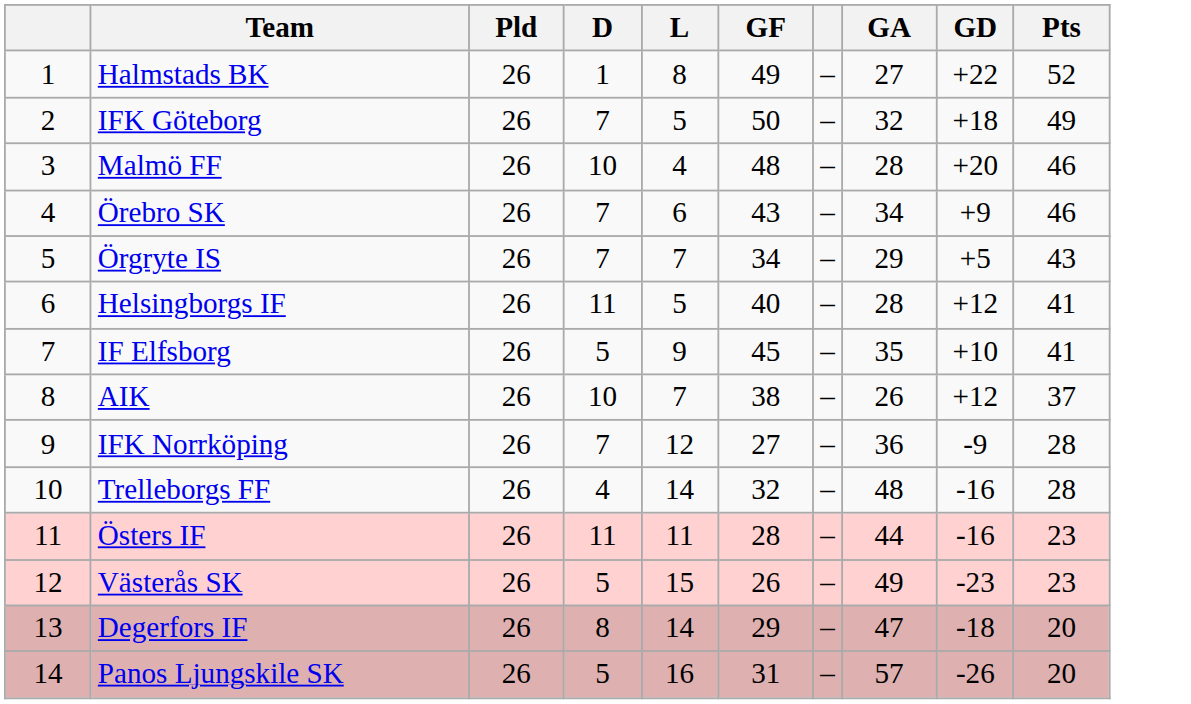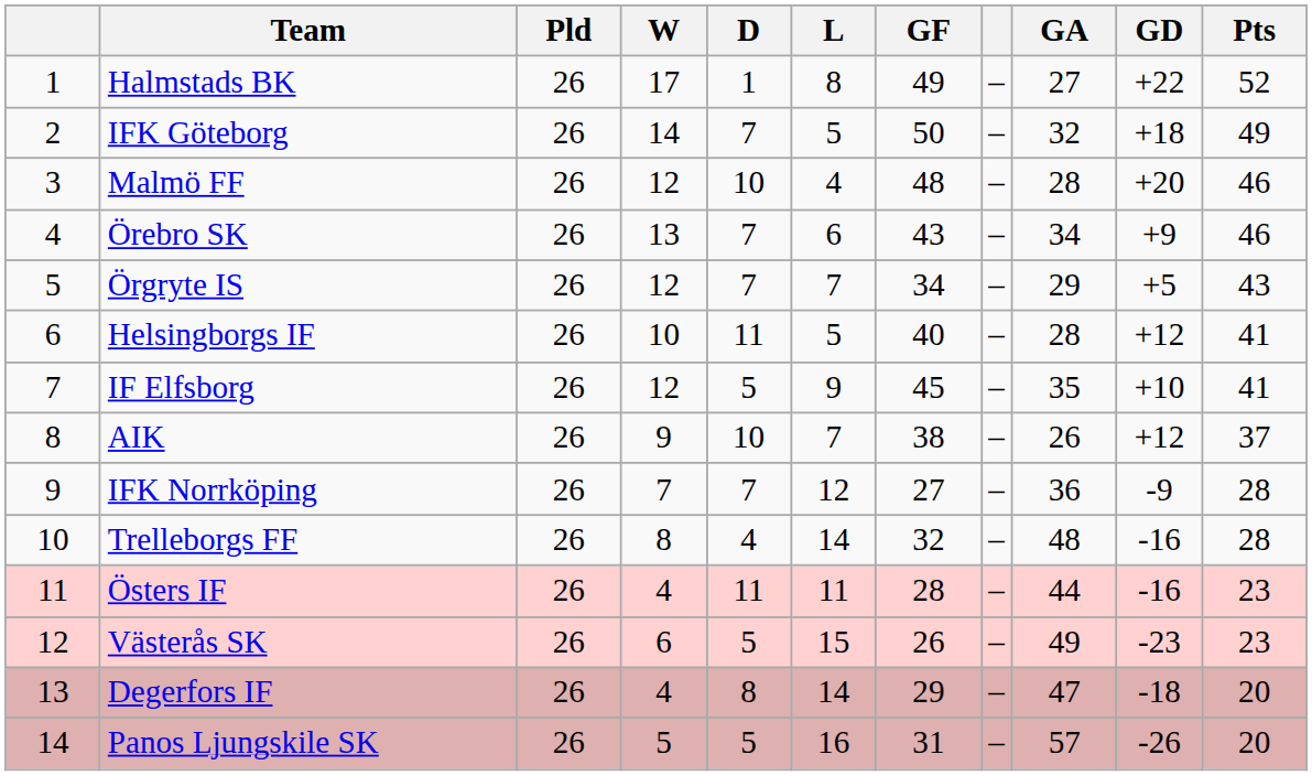 <table class="wikitable" style="text-align: center">
 <tr>
 <th style="width: 40px;"></th>
 <th style="width: 200px;">Team</th>
 <th style="width: 45px;">Pld</th>
+<th style="width: 35px;">W</th>
 <th style="width: 35px;">D</th>
 <th style="width: 35px;">L</th>
 <th style="width: 45px;">GF</th>
 <th></th>
 <th style="width: 45px;">GA</th>
 <th style="width: 35px;">GD</th>
 <th style="width: 45px;">Pts</th>
 </tr>
 <tr>
 <td>1</td>
 <td style="text-align: left;"><a href='#'>Halmstads BK</a></td>
 <td>26</td>
+<td>17</td>
 <td>1</td>
 <td>8</td>
 <td>49</td>
 <td>–</td>
 <td>27</td>
 <td>+22</td>
 <td>52</td>
 </tr>
 <tr>
 <td>2</td>
 <td style="text-align: left;"><a href='#'>IFK Göteborg</a></td>
 <td>26</td>
+<td>14</td>
 <td>7</td>
 <td>5</td>
 <td>50</td>
 <td>–</td>
 <td>32</td>
 <td>+18</td>
 <td>49</td>
 </tr>
 <tr>
 <td>3</td>
 <td style="text-align: left;"><a href='#'>Malmö FF</a></td>
 <td>26</td>
+<td>12</td>
 <td>10</td>
 <td>4</td>
 <td>48</td>
 <td>–</td>
 <td>28</td>
 <td>+20</td>
 <td>46</td>
 </tr>
 <tr>
 <td>4</td>
 <td style="text-align: left;"><a href='#'>Örebro SK</a></td>
 <td>26</td>
+<td>13</td>
 <td>7</td>
 <td>6</td>
 <td>43</td>
 <td>–</td>
 <td>34</td>
 <td>+9</td>
 <td>46</td>
 </tr>
 <tr>
 <td>5</td>
 <td style="text-align: left;"><a href='#'>Örgryte IS</a></td>
 <td>26</td>
+<td>12</td>
 <td>7</td>
 <td>7</td>
 <td>34</td>
 <td>–</td>
 <td>29</td>
 <td>+5</td>
 <td>43</td>
 </tr>
 <tr>
 <td>6</td>
 <td style="text-align: left;"><a href='#'>Helsingborgs IF</a></td>
 <td>26</td>
+<td>10</td>
 <td>11</td>
 <td>5</td>
 <td>40</td>
 <td>–</td>
 <td>28</td>
 <td>+12</td>
 <td>41</td>
 </tr>
 <tr>
 <td>7</td>
 <td style="text-align: left;"><a href='#'>IF Elfsborg</a></td>
 <td>26</td>
+<td>12</td>
 <td>5</td>
 <td>9</td>
 <td>45</td>
 <td>–</td>
 <td>35</td>
 <td>+10</td>
 <td>41</td>
 </tr>
 <tr>
 <td>8</td>
 <td style="text-align: left;"><a href='#'>AIK</a></td>
 <td>26</td>
+<td>9</td>
 <td>10</td>
 <td>7</td>
 <td>38</td>
 <td>–</td>
 <td>26</td>
 <td>+12</td>
 <td>37</td>
 </tr>
 <tr>
 <td>9</td>
 <td style="text-align: left;"><a href='#'>IFK Norrköping</a></td>
 <td>26</td>
 <td>7</td>
+<td>7</td>
 <td>12</td>
 <td>27</td>
 <td>–</td>
 <td>36</td>
 <td>-9</td>
 <td>28</td>
 </tr>
 <tr>
 <td>10</td>
 <td style="text-align: left;"><a href='#'>Trelleborgs FF</a></td>
 <td>26</td>
+<td>8</td>
 <td>4</td>
 <td>14</td>
 <td>32</td>
 <td>–</td>
 <td>48</td>
 <td>-16</td>
 <td>28</td>
 </tr>
 <tr style="background: #ffd1d1">
 <td>11</td>
 <td style="text-align: left;"><a href='#'>Östers IF</a></td>
 <td>26</td>
+<td>4</td>
 <td>11</td>
 <td>11</td>
 <td>28</td>
 <td>–</td>
 <td>44</td>
 <td>-16</td>
 <td>23</td>
 </tr>
 <tr style="background: #ffd1d1">
 <td>12</td>
 <td style="text-align: left;"><a href='#'>Västerås SK</a></td>
 <td>26</td>
+<td>6</td>
 <td>5</td>
 <td>15</td>
 <td>26</td>
 <td>–</td>
 <td>49</td>
 <td>-23</td>
 <td>23</td>
 </tr>
 <tr style="background: #deb0b0">
 <td>13</td>
 <td style="text-align: left;"><a href='#'>Degerfors IF</a></td>
 <td>26</td>
+<td>4</td>
 <td>8</td>
 <td>14</td>
 <td>29</td>
 <td>–</td>
 <td>47</td>
 <td>-18</td>
 <td>20</td>
 </tr>
 <tr style="background: #deb0b0">
 <td>14</td>
 <td style="text-align: left;"><a href='#'>Panos Ljungskile SK</a></td>
 <td>26</td>
 <td>5</td>
+<td>5</td>
 <td>16</td>
 <td>31</td>
 <td>–</td>
 <td>57</td>
 <td>-26</td>
 <td>20</td>
 </tr>
 </table>
